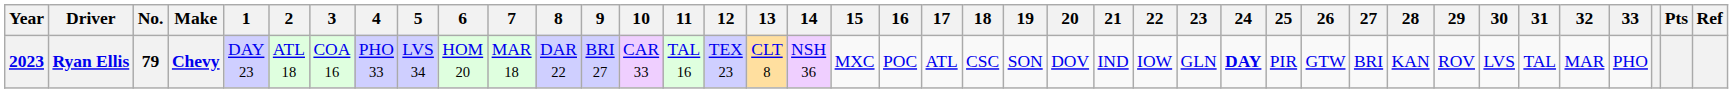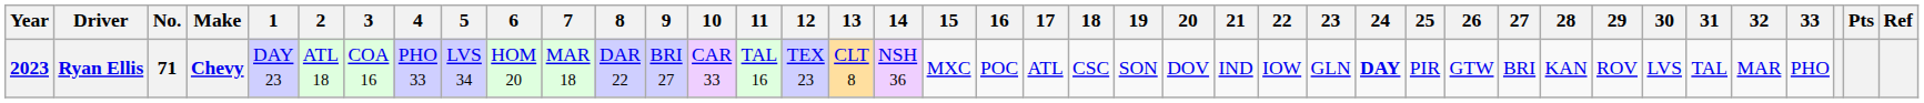 <table class="wikitable" style="text-align:center; font-size:75%">
 <tr>
 <th>Year</th>
 <th>Driver</th>
 <th>No.</th>
 <th>Make</th>
 <th>1</th>
 <th>2</th>
 <th>3</th>
 <th>4</th>
 <th>5</th>
 <th>6</th>
 <th>7</th>
 <th>8</th>
 <th>9</th>
 <th>10</th>
 <th>11</th>
 <th>12</th>
 <th>13</th>
 <th>14</th>
 <th>15</th>
 <th>16</th>
 <th>17</th>
 <th>18</th>
 <th>19</th>
 <th>20</th>
 <th>21</th>
 <th>22</th>
 <th>23</th>
 <th>24</th>
 <th>25</th>
 <th>26</th>
 <th>27</th>
 <th>28</th>
 <th>29</th>
 <th>30</th>
 <th>31</th>
 <th>32</th>
 <th>33</th>
 <th></th>
 <th>Pts</th>
 <th>Ref</th>
 </tr>
 <tr>
 <th><a href='#'>2023</a></th>
 <th><a href='#'>Ryan Ellis</a></th>
-<th>79</th>
+<th>71</th>
 <th><a href='#'>Chevy</a></th>
 <td style="background:#CFCFFF;"><a href='#'>DAY</a><br><small>23</small></td>
 <td style="background:#DFFFDF;"><a href='#'>ATL</a><br><small>18</small></td>
 <td style="background:#DFFFDF;"><a href='#'>COA</a><br><small>16</small></td>
 <td style="background:#CFCFFF;"><a href='#'>PHO</a><br><small>33</small></td>
 <td style="background:#CFCFFF;"><a href='#'>LVS</a><br><small>34</small></td>
 <td style="background:#DFFFDF;"><a href='#'>HOM</a><br><small>20</small></td>
 <td style="background:#DFFFDF;"><a href='#'>MAR</a><br><small>18</small></td>
 <td style="background:#CFCFFF;"><a href='#'>DAR</a><br><small>22</small></td>
 <td style="background:#CFCFFF;"><a href='#'>BRI</a><br><small>27</small></td>
 <td style="background:#EFCFFF;"><a href='#'>CAR</a><br><small>33</small></td>
 <td style="background:#DFFFDF;"><a href='#'>TAL</a><br><small>16</small></td>
 <td style="background:#CFCFFF;"><a href='#'>TEX</a><br><small>23</small></td>
 <td style="background:#FFDF9F;"><a href='#'>CLT</a><br><small>8</small></td>
 <td style="background:#EFCFFF;"><a href='#'>NSH</a><br><small>36</small></td>
 <td><a href='#'>MXC</a></td>
 <td><a href='#'>POC</a></td>
 <td><a href='#'>ATL</a></td>
 <td><a href='#'>CSC</a></td>
 <td><a href='#'>SON</a></td>
 <td><a href='#'>DOV</a></td>
 <td><a href='#'>IND</a></td>
 <td><a href='#'>IOW</a></td>
 <td><a href='#'>GLN</a></td>
 <td><strong><a href='#'>DAY</a></strong></td>
 <td><a href='#'>PIR</a></td>
 <td><a href='#'>GTW</a></td>
 <td><a href='#'>BRI</a></td>
 <td><a href='#'>KAN</a></td>
 <td><a href='#'>ROV</a></td>
 <td><a href='#'>LVS</a></td>
 <td><a href='#'>TAL</a></td>
 <td><a href='#'>MAR</a></td>
 <td><a href='#'>PHO</a></td>
 <th></th>
 <th></th>
 <th></th>
 </tr>
 </table>
